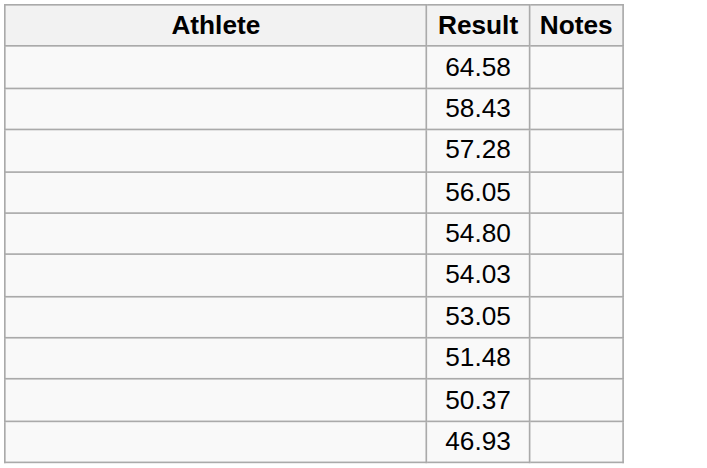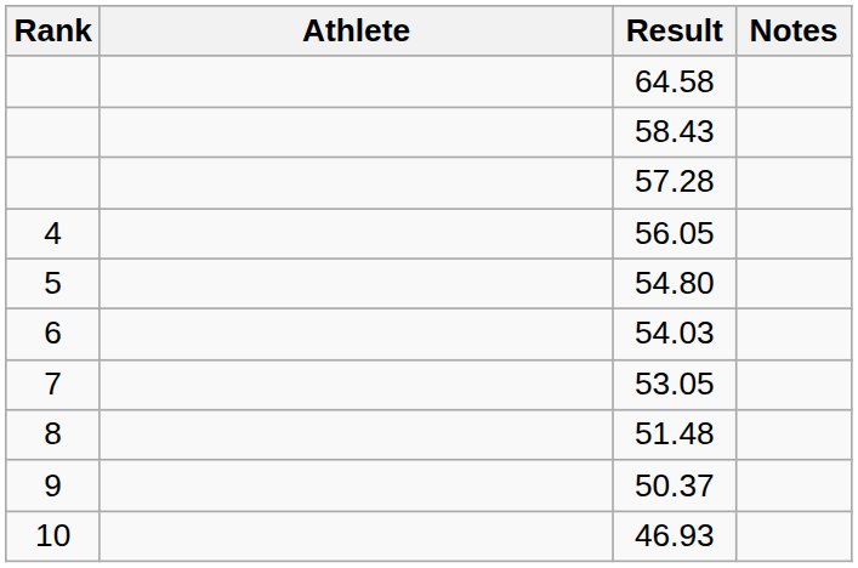 <table class="wikitable" style="text-align:center">
 <tr>
+<th width=40>Rank</th>
 <th width=250>Athlete</th>
 <th width=55>Result</th>
 <th width=50>Notes</th>
 </tr>
 <tr>
+<td></td>
 <td align=left></td>
 <td>64.58</td>
 <td></td>
 </tr>
 <tr>
+<td></td>
 <td align=left></td>
 <td>58.43</td>
 <td></td>
 </tr>
 <tr>
+<td></td>
 <td align=left></td>
 <td>57.28</td>
 <td></td>
 </tr>
 <tr>
+<td>4</td>
 <td align=left></td>
 <td>56.05</td>
 <td></td>
 </tr>
 <tr>
+<td>5</td>
 <td align=left></td>
 <td>54.80</td>
 <td></td>
 </tr>
 <tr>
+<td>6</td>
 <td align=left></td>
 <td>54.03</td>
 <td></td>
 </tr>
 <tr>
+<td>7</td>
 <td align=left></td>
 <td>53.05</td>
 <td></td>
 </tr>
 <tr>
+<td>8</td>
 <td align=left></td>
 <td>51.48</td>
 <td></td>
 </tr>
 <tr>
+<td>9</td>
 <td align=left></td>
 <td>50.37</td>
 <td></td>
 </tr>
 <tr>
+<td>10</td>
 <td align=left></td>
 <td>46.93</td>
 <td></td>
 </tr>
 </table>
